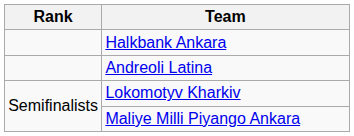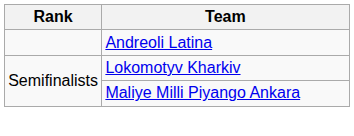 <table class="wikitable" style="text-align: center;">
 <tr>
 <th width=40>Rank</th>
 <th width=240>Team</th>
-</tr>
-<tr align=center>
-<td></td>
-<td style="text-align:left;"> <a href='#'>Halkbank Ankara</a></td>
 </tr>
 <tr align=center>
 <td></td>
 <td style="text-align:left;"> <a href='#'>Andreoli Latina</a></td>
 </tr>
 <tr align=center>
 <td rowspan=2>Semifinalists</td>
 <td style="text-align:left;"> <a href='#'>Lokomotyv Kharkiv</a></td>
 </tr>
 <tr align=center>
 <td style="text-align:left;"> <a href='#'>Maliye Milli Piyango Ankara</a></td>
 </tr>
 </table>
